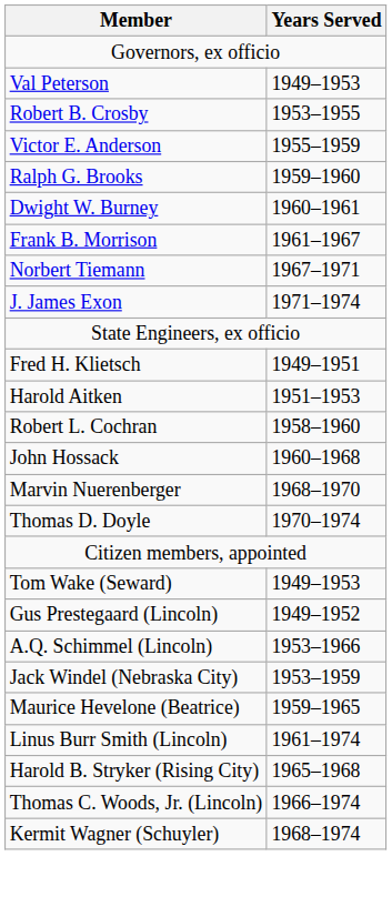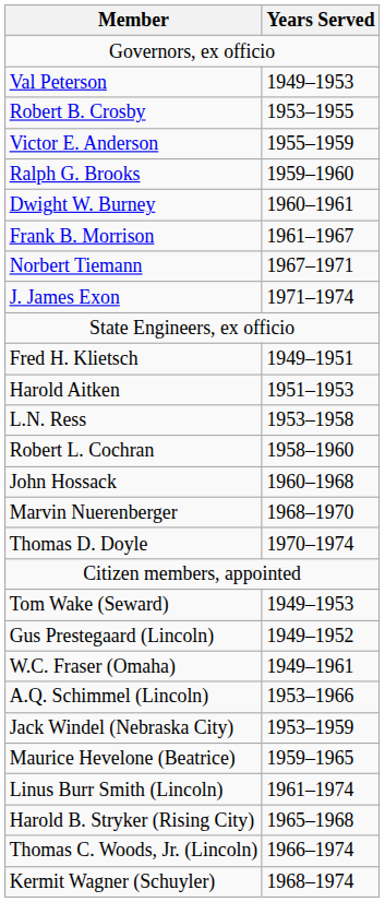 <table class="wikitable floatright">
 <tr>
 <th>Member</th>
 <th>Years Served</th>
 </tr>
 <tr>
 <td colspan=2 align=center>Governors, ex officio</td>
 </tr>
 <tr>
 <td><a href='#'>Val Peterson</a></td>
 <td>1949–1953</td>
 </tr>
 <tr>
 <td><a href='#'>Robert B. Crosby</a></td>
 <td>1953–1955</td>
 </tr>
 <tr>
 <td><a href='#'>Victor E. Anderson</a></td>
 <td>1955–1959</td>
 </tr>
 <tr>
 <td><a href='#'>Ralph G. Brooks</a></td>
 <td>1959–1960</td>
 </tr>
 <tr>
 <td><a href='#'>Dwight W. Burney</a></td>
 <td>1960–1961</td>
 </tr>
 <tr>
 <td><a href='#'>Frank B. Morrison</a></td>
 <td>1961–1967</td>
 </tr>
 <tr>
 <td><a href='#'>Norbert Tiemann</a></td>
 <td>1967–1971</td>
 </tr>
 <tr>
 <td><a href='#'>J. James Exon</a></td>
 <td>1971–1974</td>
 </tr>
 <tr>
 <td colspan=2 align=center>State Engineers, ex officio</td>
 </tr>
 <tr>
 <td>Fred H. Klietsch</td>
 <td>1949–1951</td>
 </tr>
 <tr>
 <td>Harold Aitken</td>
 <td>1951–1953</td>
 </tr>
 <tr>
+<td>L.N. Ress</td>
+<td>1953–1958</td>
+</tr>
+<tr>
 <td>Robert L. Cochran</td>
 <td>1958–1960</td>
 </tr>
 <tr>
 <td>John Hossack</td>
 <td>1960–1968</td>
 </tr>
 <tr>
 <td>Marvin Nuerenberger</td>
 <td>1968–1970</td>
 </tr>
 <tr>
 <td>Thomas D. Doyle</td>
 <td>1970–1974</td>
 </tr>
 <tr>
 <td colspan=2 align=center>Citizen members, appointed</td>
 </tr>
 <tr>
 <td>Tom Wake (Seward)</td>
 <td>1949–1953</td>
 </tr>
 <tr>
 <td>Gus Prestegaard (Lincoln)</td>
 <td>1949–1952</td>
+</tr>
+<tr>
+<td>W.C. Fraser (Omaha)</td>
+<td>1949–1961</td>
 </tr>
 <tr>
 <td>A.Q. Schimmel (Lincoln)</td>
 <td>1953–1966</td>
 </tr>
 <tr>
 <td>Jack Windel (Nebraska City)</td>
 <td>1953–1959</td>
 </tr>
 <tr>
 <td>Maurice Hevelone (Beatrice)</td>
 <td>1959–1965</td>
 </tr>
 <tr>
 <td>Linus Burr Smith (Lincoln)</td>
 <td>1961–1974</td>
 </tr>
 <tr>
 <td>Harold B. Stryker (Rising City)</td>
 <td>1965–1968</td>
 </tr>
 <tr>
 <td>Thomas C. Woods, Jr. (Lincoln)</td>
 <td>1966–1974</td>
 </tr>
 <tr>
 <td>Kermit Wagner (Schuyler)</td>
 <td>1968–1974</td>
 </tr>
 </table>
